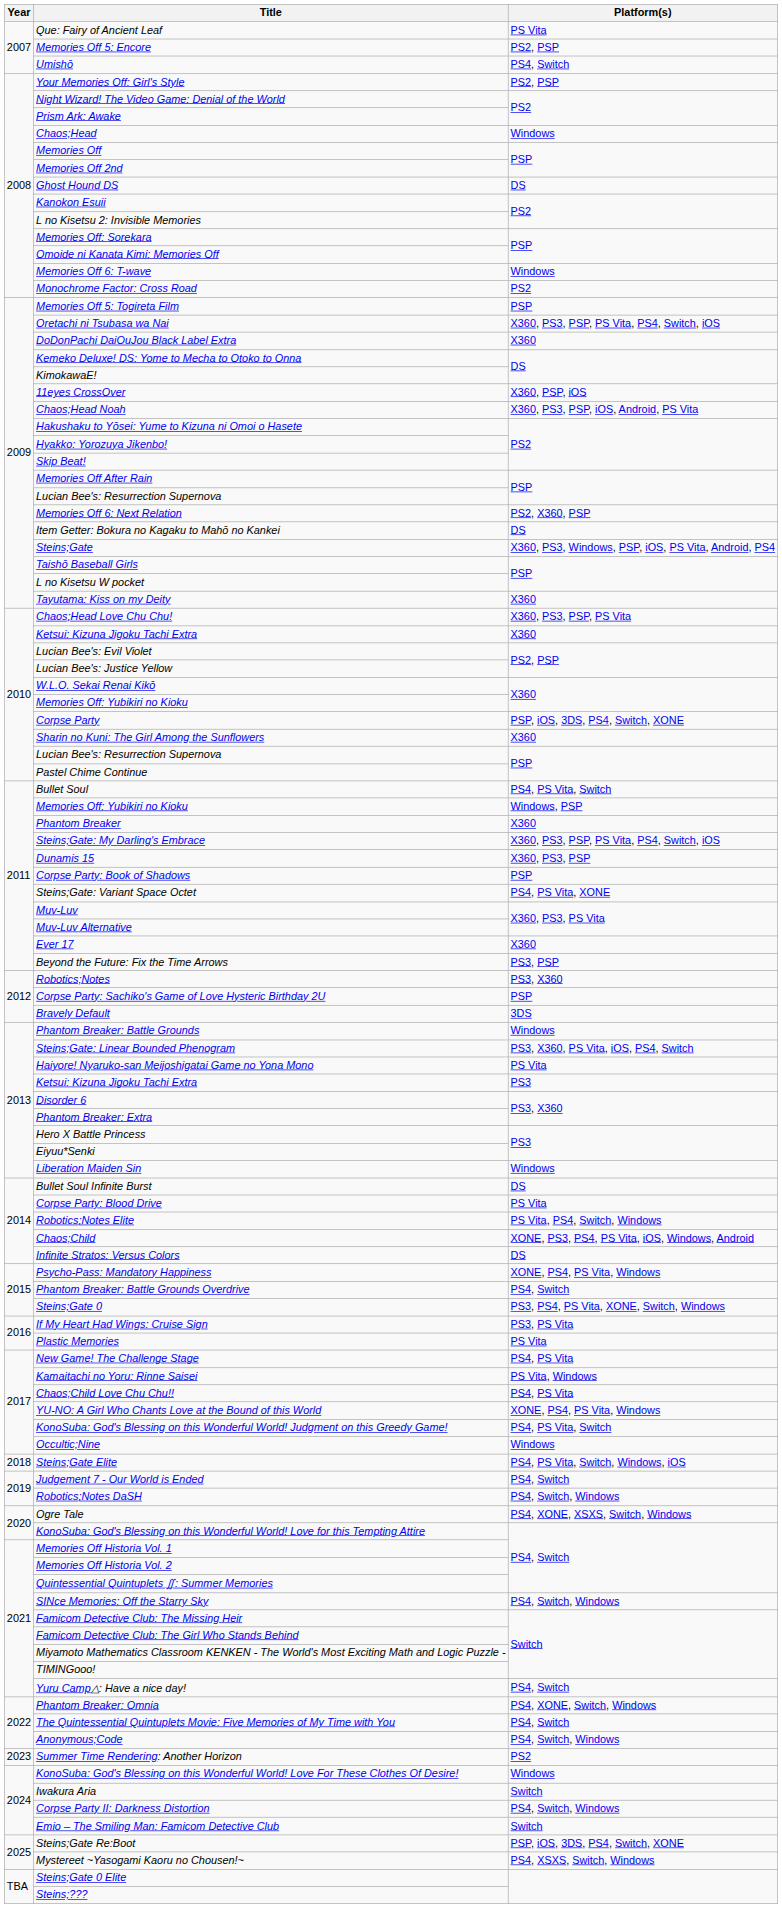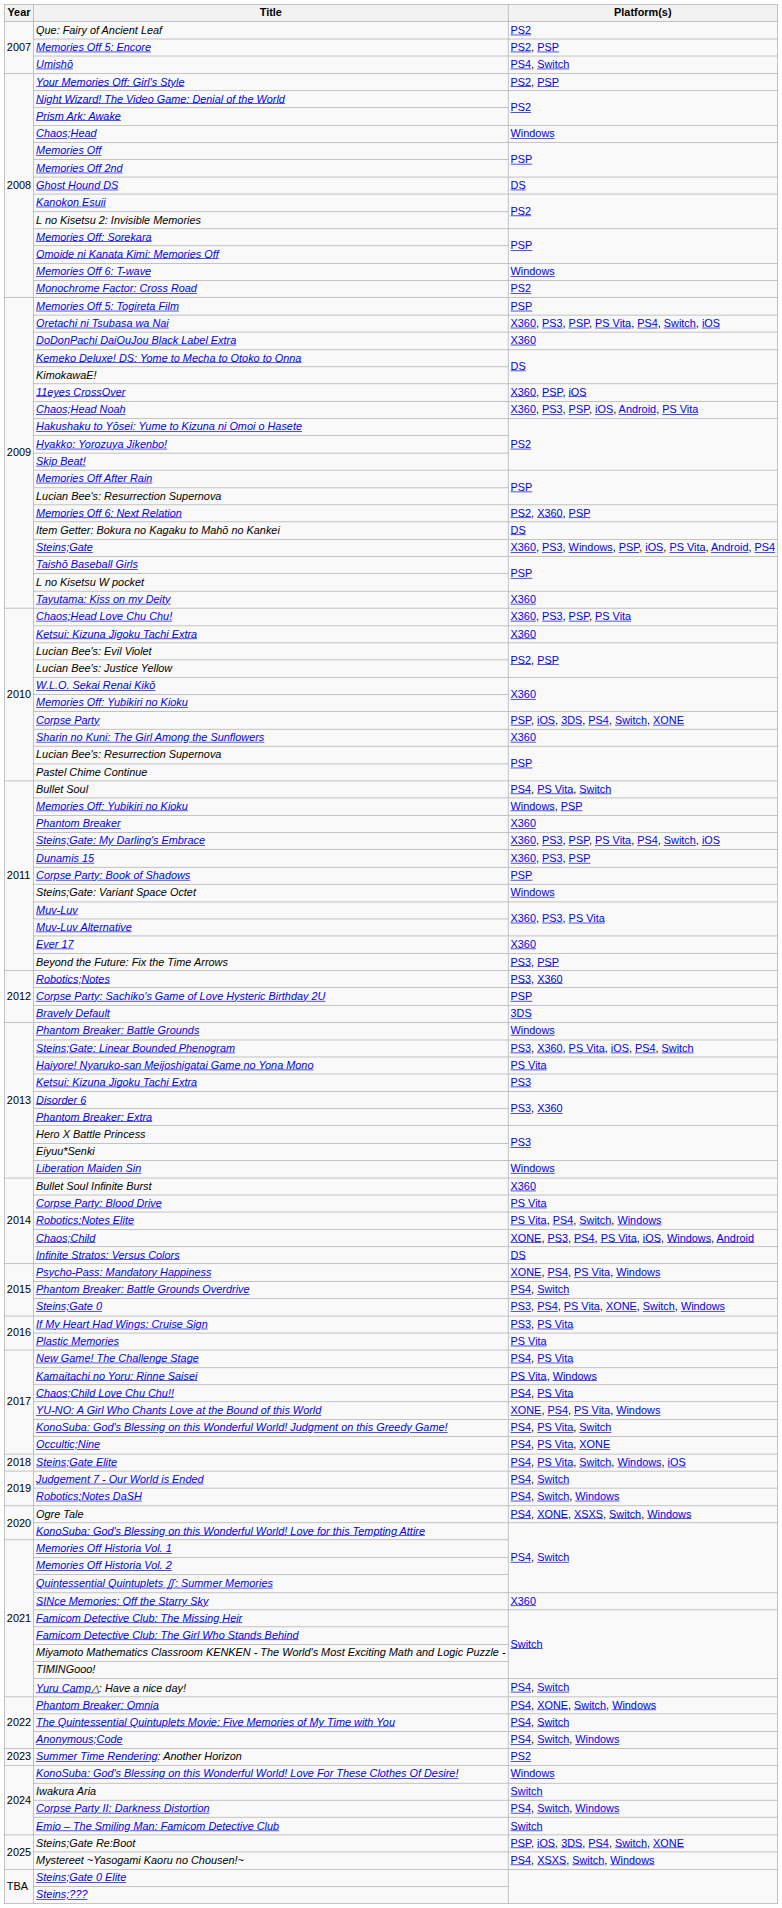 <table class="wikitable sortable">
 <tr>
 <th>Year</th>
 <th>Title</th>
 <th>Platform(s)</th>
 </tr>
 <tr>
 <td rowspan="3">2007</td>
 <td><em>Que: Fairy of Ancient Leaf</em></td>
-<td><a href='#'>PS Vita</a></td>
+<td><a href='#'>PS2</a></td>
 </tr>
 <tr>
 <td><em><a href='#'>Memories Off 5: Encore</a></em></td>
 <td><a href='#'>PS2</a>, <a href='#'>PSP</a></td>
 </tr>
 <tr>
 <td><em><a href='#'>Umishō</a></em></td>
 <td><a href='#'>PS4</a>, <a href='#'>Switch</a></td>
 </tr>
 <tr>
 <td rowspan="13">2008</td>
 <td><em><a href='#'>Your Memories Off: Girl's Style</a></em></td>
 <td><a href='#'>PS2</a>, <a href='#'>PSP</a></td>
 </tr>
 <tr>
 <td><em><a href='#'>Night Wizard! The Video Game: Denial of the World</a></em></td>
 <td rowspan="2"><a href='#'>PS2</a></td>
 </tr>
 <tr>
 <td><em><a href='#'>Prism Ark: Awake</a></em></td>
 </tr>
 <tr>
 <td><em><a href='#'>Chaos;Head</a></em></td>
 <td><a href='#'>Windows</a></td>
 </tr>
 <tr>
 <td><em><a href='#'>Memories Off</a></em></td>
 <td rowspan="2"><a href='#'>PSP</a></td>
 </tr>
 <tr>
 <td><em><a href='#'>Memories Off 2nd</a></em></td>
 </tr>
 <tr>
 <td><em><a href='#'>Ghost Hound DS</a></em></td>
 <td><a href='#'>DS</a></td>
 </tr>
 <tr>
 <td><em><a href='#'>Kanokon Esuii</a></em></td>
 <td rowspan="2"><a href='#'>PS2</a></td>
 </tr>
 <tr>
 <td><em>L no Kisetsu 2: Invisible Memories</em></td>
 </tr>
 <tr>
 <td><em><a href='#'>Memories Off: Sorekara</a></em></td>
 <td rowspan="2"><a href='#'>PSP</a></td>
 </tr>
 <tr>
 <td><em><a href='#'>Omoide ni Kanata Kimi: Memories Off</a></em></td>
 </tr>
 <tr>
 <td><em><a href='#'>Memories Off 6: T-wave</a></em></td>
 <td><a href='#'>Windows</a></td>
 </tr>
 <tr>
 <td><em><a href='#'>Monochrome Factor: Cross Road</a></em></td>
 <td><a href='#'>PS2</a></td>
 </tr>
 <tr>
 <td rowspan="18">2009</td>
 <td><em><a href='#'>Memories Off 5: Togireta Film</a></em></td>
 <td><a href='#'>PSP</a></td>
 </tr>
 <tr>
 <td><em><a href='#'>Oretachi ni Tsubasa wa Nai</a></em></td>
 <td><a href='#'>X360</a>, <a href='#'>PS3</a>, <a href='#'>PSP</a>, <a href='#'>PS Vita</a>, <a href='#'>PS4</a>, <a href='#'>Switch</a>, <a href='#'>iOS</a></td>
 </tr>
 <tr>
 <td><em><a href='#'>DoDonPachi DaiOuJou Black Label Extra</a></em></td>
 <td><a href='#'>X360</a></td>
 </tr>
 <tr>
 <td><em><a href='#'>Kemeko Deluxe! DS: Yome to Mecha to Otoko to Onna</a></em></td>
 <td rowspan="2"><a href='#'>DS</a></td>
 </tr>
 <tr>
 <td><em>KimokawaE!</em></td>
 </tr>
 <tr>
 <td><em><a href='#'>11eyes CrossOver</a></em></td>
 <td><a href='#'>X360</a>, <a href='#'>PSP</a>, <a href='#'>iOS</a></td>
 </tr>
 <tr>
 <td><em><a href='#'>Chaos;Head Noah</a></em></td>
 <td><a href='#'>X360</a>, <a href='#'>PS3</a>, <a href='#'>PSP</a>, <a href='#'>iOS</a>, <a href='#'>Android</a>, <a href='#'>PS Vita</a></td>
 </tr>
 <tr>
 <td><em><a href='#'>Hakushaku to Yōsei: Yume to Kizuna ni Omoi o Hasete</a></em></td>
 <td rowspan="3"><a href='#'>PS2</a></td>
 </tr>
 <tr>
 <td><em><a href='#'>Hyakko: Yorozuya Jikenbo!</a></em></td>
 </tr>
 <tr>
 <td><em><a href='#'>Skip Beat!</a></em></td>
 </tr>
 <tr>
 <td><em><a href='#'>Memories Off After Rain</a></em></td>
 <td rowspan="2"><a href='#'>PSP</a></td>
 </tr>
 <tr>
 <td><em>Lucian Bee's: Resurrection Supernova</em></td>
 </tr>
 <tr>
 <td><em><a href='#'>Memories Off 6: Next Relation</a></em></td>
 <td><a href='#'>PS2</a>, <a href='#'>X360</a>, <a href='#'>PSP</a></td>
 </tr>
 <tr>
 <td><em>Item Getter: Bokura no Kagaku to Mahō no Kankei</em></td>
 <td><a href='#'>DS</a></td>
 </tr>
 <tr>
 <td><em><a href='#'>Steins;Gate</a></em></td>
 <td><a href='#'>X360</a>, <a href='#'>PS3</a>, <a href='#'>Windows</a>, <a href='#'>PSP</a>, <a href='#'>iOS</a>, <a href='#'>PS Vita</a>, <a href='#'>Android</a>, <a href='#'>PS4</a></td>
 </tr>
 <tr>
 <td><em><a href='#'>Taishō Baseball Girls</a></em></td>
 <td rowspan="2"><a href='#'>PSP</a></td>
 </tr>
 <tr>
 <td><em>L no Kisetsu W pocket</em></td>
 </tr>
 <tr>
 <td><em><a href='#'>Tayutama: Kiss on my Deity</a></em></td>
 <td><a href='#'>X360</a></td>
 </tr>
 <tr>
 <td rowspan="10">2010</td>
 <td><em><a href='#'>Chaos;Head Love Chu Chu!</a></em></td>
 <td><a href='#'>X360</a>, <a href='#'>PS3</a>, <a href='#'>PSP</a>, <a href='#'>PS Vita</a></td>
 </tr>
 <tr>
 <td><em><a href='#'>Ketsui: Kizuna Jigoku Tachi Extra</a></em></td>
 <td><a href='#'>X360</a></td>
 </tr>
 <tr>
 <td><em>Lucian Bee's: Evil Violet</em></td>
 <td rowspan="2"><a href='#'>PS2</a>, <a href='#'>PSP</a></td>
 </tr>
 <tr>
 <td><em>Lucian Bee's: Justice Yellow</em></td>
 </tr>
 <tr>
 <td><em><a href='#'>W.L.O. Sekai Renai Kikō</a></em></td>
 <td rowspan="2"><a href='#'>X360</a></td>
 </tr>
 <tr>
 <td><em><a href='#'>Memories Off: Yubikiri no Kioku</a></em></td>
 </tr>
 <tr>
 <td><em><a href='#'>Corpse Party</a></em></td>
 <td><a href='#'>PSP</a>, <a href='#'>iOS</a>, <a href='#'>3DS</a>, <a href='#'>PS4</a>, <a href='#'>Switch</a>, <a href='#'>XONE</a></td>
 </tr>
 <tr>
 <td><em><a href='#'>Sharin no Kuni: The Girl Among the Sunflowers</a></em></td>
 <td><a href='#'>X360</a></td>
 </tr>
 <tr>
 <td><em>Lucian Bee's: Resurrection Supernova</em></td>
 <td rowspan="2"><a href='#'>PSP</a></td>
 </tr>
 <tr>
 <td><em>Pastel Chime Continue</em></td>
 </tr>
 <tr>
 <td rowspan="11">2011</td>
 <td><em>Bullet Soul</em></td>
 <td><a href='#'>PS4</a>, <a href='#'>PS Vita</a>, <a href='#'>Switch</a></td>
 </tr>
 <tr>
 <td><em><a href='#'>Memories Off: Yubikiri no Kioku</a></em></td>
 <td><a href='#'>Windows</a>, <a href='#'>PSP</a></td>
 </tr>
 <tr>
 <td><em><a href='#'>Phantom Breaker</a></em></td>
 <td><a href='#'>X360</a></td>
 </tr>
 <tr>
 <td><em><a href='#'>Steins;Gate: My Darling's Embrace</a></em></td>
 <td><a href='#'>X360</a>, <a href='#'>PS3</a>, <a href='#'>PSP</a>, <a href='#'>PS Vita</a>, <a href='#'>PS4</a>, <a href='#'>Switch</a>, <a href='#'>iOS</a></td>
 </tr>
 <tr>
 <td><em><a href='#'>Dunamis 15</a></em></td>
 <td><a href='#'>X360</a>, <a href='#'>PS3</a>, <a href='#'>PSP</a></td>
 </tr>
 <tr>
 <td><em><a href='#'>Corpse Party: Book of Shadows</a></em></td>
 <td><a href='#'>PSP</a></td>
 </tr>
 <tr>
 <td><em>Steins;Gate: Variant Space Octet</em></td>
-<td><a href='#'>PS4</a>, <a href='#'>PS Vita</a>, <a href='#'>XONE</a></td>
+<td><a href='#'>Windows</a></td>
 </tr>
 <tr>
 <td><em><a href='#'>Muv-Luv</a></em></td>
 <td rowspan="2"><a href='#'>X360</a>, <a href='#'>PS3</a>, <a href='#'>PS Vita</a></td>
 </tr>
 <tr>
 <td><em><a href='#'>Muv-Luv Alternative</a></em></td>
 </tr>
 <tr>
 <td><em><a href='#'>Ever 17</a></em></td>
 <td><a href='#'>X360</a></td>
 </tr>
 <tr>
 <td><em>Beyond the Future: Fix the Time Arrows</em></td>
 <td><a href='#'>PS3</a>, <a href='#'>PSP</a></td>
 </tr>
 <tr>
 <td rowspan="3">2012</td>
 <td><em><a href='#'>Robotics;Notes</a></em></td>
 <td><a href='#'>PS3</a>, <a href='#'>X360</a></td>
 </tr>
 <tr>
 <td><em><a href='#'>Corpse Party: Sachiko's Game of Love Hysteric Birthday 2U</a></em></td>
 <td><a href='#'>PSP</a></td>
 </tr>
 <tr>
 <td><em><a href='#'>Bravely Default</a></em></td>
 <td><a href='#'>3DS</a></td>
 </tr>
 <tr>
 <td rowspan="9">2013</td>
 <td><em><a href='#'>Phantom Breaker: Battle Grounds</a></em></td>
 <td><a href='#'>Windows</a></td>
 </tr>
 <tr>
 <td><em><a href='#'>Steins;Gate: Linear Bounded Phenogram</a></em></td>
 <td><a href='#'>PS3</a>, <a href='#'>X360</a>, <a href='#'>PS Vita</a>, <a href='#'>iOS</a>, <a href='#'>PS4</a>, <a href='#'>Switch</a></td>
 </tr>
 <tr>
 <td><em><a href='#'>Haiyore! Nyaruko-san Meijoshigatai Game no Yona Mono</a></em></td>
 <td><a href='#'>PS Vita</a></td>
 </tr>
 <tr>
 <td><em><a href='#'>Ketsui: Kizuna Jigoku Tachi Extra</a></em></td>
 <td><a href='#'>PS3</a></td>
 </tr>
 <tr>
 <td><em><a href='#'>Disorder 6</a></em></td>
 <td rowspan="2"><a href='#'>PS3</a>, <a href='#'>X360</a></td>
 </tr>
 <tr>
 <td><em><a href='#'>Phantom Breaker: Extra</a></em></td>
 </tr>
 <tr>
 <td><em>Hero X Battle Princess</em></td>
 <td rowspan="2"><a href='#'>PS3</a></td>
 </tr>
 <tr>
 <td><em>Eiyuu*Senki</em></td>
 </tr>
 <tr>
 <td><em><a href='#'>Liberation Maiden Sin</a></em></td>
 <td><a href='#'>Windows</a></td>
 </tr>
 <tr>
 <td rowspan="5">2014</td>
 <td><em>Bullet Soul Infinite Burst</em></td>
-<td><a href='#'>DS</a></td>
+<td><a href='#'>X360</a></td>
 </tr>
 <tr>
 <td><em><a href='#'>Corpse Party: Blood Drive</a></em></td>
 <td><a href='#'>PS Vita</a></td>
 </tr>
 <tr>
 <td><em><a href='#'>Robotics;Notes Elite</a></em></td>
 <td><a href='#'>PS Vita</a>, <a href='#'>PS4</a>, <a href='#'>Switch</a>, <a href='#'>Windows</a></td>
 </tr>
 <tr>
 <td><em><a href='#'>Chaos;Child</a></em></td>
 <td><a href='#'>XONE</a>, <a href='#'>PS3</a>, <a href='#'>PS4</a>, <a href='#'>PS Vita</a>, <a href='#'>iOS</a>, <a href='#'>Windows</a>, <a href='#'>Android</a></td>
 </tr>
 <tr>
 <td><em><a href='#'>Infinite Stratos: Versus Colors</a></em></td>
 <td><a href='#'>DS</a></td>
 </tr>
 <tr>
 <td rowspan="3">2015</td>
 <td><em><a href='#'>Psycho-Pass: Mandatory Happiness</a></em></td>
 <td><a href='#'>XONE</a>, <a href='#'>PS4</a>, <a href='#'>PS Vita</a>, <a href='#'>Windows</a></td>
 </tr>
 <tr>
 <td><em><a href='#'>Phantom Breaker: Battle Grounds Overdrive</a></em></td>
 <td><a href='#'>PS4</a>, <a href='#'>Switch</a></td>
 </tr>
 <tr>
 <td><em><a href='#'>Steins;Gate 0</a></em></td>
 <td><a href='#'>PS3</a>, <a href='#'>PS4</a>, <a href='#'>PS Vita</a>, <a href='#'>XONE</a>, <a href='#'>Switch</a>, <a href='#'>Windows</a></td>
 </tr>
 <tr>
 <td rowspan="2">2016</td>
 <td><em><a href='#'>If My Heart Had Wings: Cruise Sign</a></em></td>
 <td><a href='#'>PS3</a>, <a href='#'>PS Vita</a></td>
 </tr>
 <tr>
 <td><em><a href='#'>Plastic Memories</a></em></td>
 <td><a href='#'>PS Vita</a></td>
 </tr>
 <tr>
 <td rowspan="6">2017</td>
 <td><em><a href='#'>New Game! The Challenge Stage</a></em></td>
 <td><a href='#'>PS4</a>, <a href='#'>PS Vita</a></td>
 </tr>
 <tr>
 <td><em><a href='#'>Kamaitachi no Yoru: Rinne Saisei</a></em></td>
 <td><a href='#'>PS Vita</a>, <a href='#'>Windows</a></td>
 </tr>
 <tr>
 <td><em><a href='#'>Chaos;Child Love Chu Chu!!</a></em></td>
 <td><a href='#'>PS4</a>, <a href='#'>PS Vita</a></td>
 </tr>
 <tr>
 <td><em><a href='#'>YU-NO: A Girl Who Chants Love at the Bound of this World</a></em></td>
 <td><a href='#'>XONE</a>, <a href='#'>PS4</a>, <a href='#'>PS Vita</a>, <a href='#'>Windows</a></td>
 </tr>
 <tr>
 <td><em><a href='#'>KonoSuba: God's Blessing on this Wonderful World! Judgment on this Greedy Game!</a></em></td>
 <td><a href='#'>PS4</a>, <a href='#'>PS Vita</a>, <a href='#'>Switch</a></td>
 </tr>
 <tr>
 <td><em><a href='#'>Occultic;Nine</a></em></td>
-<td><a href='#'>Windows</a></td>
+<td><a href='#'>PS4</a>, <a href='#'>PS Vita</a>, <a href='#'>XONE</a></td>
 </tr>
 <tr>
 <td>2018</td>
 <td><em><a href='#'>Steins;Gate Elite</a></em></td>
 <td><a href='#'>PS4</a>, <a href='#'>PS Vita</a>, <a href='#'>Switch</a>, <a href='#'>Windows</a>, <a href='#'>iOS</a></td>
 </tr>
 <tr>
 <td rowspan="2">2019</td>
 <td><em><a href='#'>Judgement 7 - Our World is Ended</a></em></td>
 <td><a href='#'>PS4</a>, <a href='#'>Switch</a></td>
 </tr>
 <tr>
 <td><em><a href='#'>Robotics;Notes DaSH</a></em></td>
 <td><a href='#'>PS4</a>, <a href='#'>Switch</a>, <a href='#'>Windows</a></td>
 </tr>
 <tr>
 <td rowspan="2">2020</td>
 <td><em>Ogre Tale</em></td>
 <td><a href='#'>PS4</a>, <a href='#'>XONE</a>, <a href='#'>XSXS</a>, <a href='#'>Switch</a>, <a href='#'>Windows</a></td>
 </tr>
 <tr>
 <td><em><a href='#'>KonoSuba: God's Blessing on this Wonderful World! Love for this Tempting Attire</a></em></td>
 <td rowspan="4"><a href='#'>PS4</a>, <a href='#'>Switch</a></td>
 </tr>
 <tr>
 <td rowspan="9">2021</td>
 <td><em><a href='#'>Memories Off Historia Vol. 1</a></em></td>
 </tr>
 <tr>
 <td><em><a href='#'>Memories Off Historia Vol. 2</a></em></td>
 </tr>
 <tr>
 <td><em><a href='#'>Quintessential Quintuplets ∬: Summer Memories</a></em></td>
 </tr>
 <tr>
 <td><em><a href='#'>SINce Memories: Off the Starry Sky</a></em></td>
-<td><a href='#'>PS4</a>, <a href='#'>Switch</a>, <a href='#'>Windows</a></td>
+<td><a href='#'>X360</a></td>
 </tr>
 <tr>
 <td><em><a href='#'>Famicom Detective Club: The Missing Heir</a></em></td>
 <td rowspan="4"><a href='#'>Switch</a></td>
 </tr>
 <tr>
 <td><em><a href='#'>Famicom Detective Club: The Girl Who Stands Behind</a></em></td>
 </tr>
 <tr>
 <td><em>Miyamoto Mathematics Classroom KENKEN - The World's Most Exciting Math and Logic Puzzle -</em></td>
 </tr>
 <tr>
 <td><em>TIMINGooo!</em></td>
 </tr>
 <tr>
 <td><em><a href='#'>Yuru Camp</a>△: Have a nice day!</em></td>
 <td><a href='#'>PS4</a>, <a href='#'>Switch</a></td>
 </tr>
 <tr>
 <td rowspan="3">2022</td>
 <td><em><a href='#'>Phantom Breaker: Omnia</a></em></td>
 <td><a href='#'>PS4</a>, <a href='#'>XONE</a>, <a href='#'>Switch</a>, <a href='#'>Windows</a></td>
 </tr>
 <tr>
 <td><em><a href='#'>The Quintessential Quintuplets Movie: Five Memories of My Time with You</a></em></td>
 <td><a href='#'>PS4</a>, <a href='#'>Switch</a></td>
 </tr>
 <tr>
 <td><em><a href='#'>Anonymous;Code</a></em></td>
 <td><a href='#'>PS4</a>, <a href='#'>Switch</a>, <a href='#'>Windows</a></td>
 </tr>
 <tr>
 <td>2023</td>
 <td><em><a href='#'>Summer Time Rendering</a>: Another Horizon</em></td>
 <td><a href='#'>PS2</a></td>
 </tr>
 <tr>
 <td rowspan="4">2024</td>
 <td><em><a href='#'>KonoSuba: God's Blessing on this Wonderful World! Love For These Clothes Of Desire!</a></em></td>
 <td><a href='#'>Windows</a></td>
 </tr>
 <tr>
 <td><em>Iwakura Aria</em></td>
 <td><a href='#'>Switch</a></td>
 </tr>
 <tr>
 <td><em><a href='#'>Corpse Party II: Darkness Distortion</a></em></td>
 <td><a href='#'>PS4</a>, <a href='#'>Switch</a>, <a href='#'>Windows</a></td>
 </tr>
 <tr>
 <td><em><a href='#'>Emio – The Smiling Man: Famicom Detective Club</a></em></td>
 <td><a href='#'>Switch</a></td>
 </tr>
 <tr>
 <td rowspan="2">2025</td>
 <td><em>Steins;Gate Re:Boot</em></td>
 <td><a href='#'>PSP</a>, <a href='#'>iOS</a>, <a href='#'>3DS</a>, <a href='#'>PS4</a>, <a href='#'>Switch</a>, <a href='#'>XONE</a></td>
 </tr>
 <tr>
 <td><em>Mystereet ~Yasogami Kaoru no Chousen!~</em></td>
 <td><a href='#'>PS4</a>, <a href='#'>XSXS</a>, <a href='#'>Switch</a>, <a href='#'>Windows</a></td>
 </tr>
 <tr>
 <td rowspan="2">TBA</td>
 <td><em><a href='#'>Steins;Gate 0 Elite</a></em></td>
 <td rowspan="2"></td>
 </tr>
 <tr>
 <td><em><a href='#'>Steins;???</a></em></td>
 </tr>
 </table>
